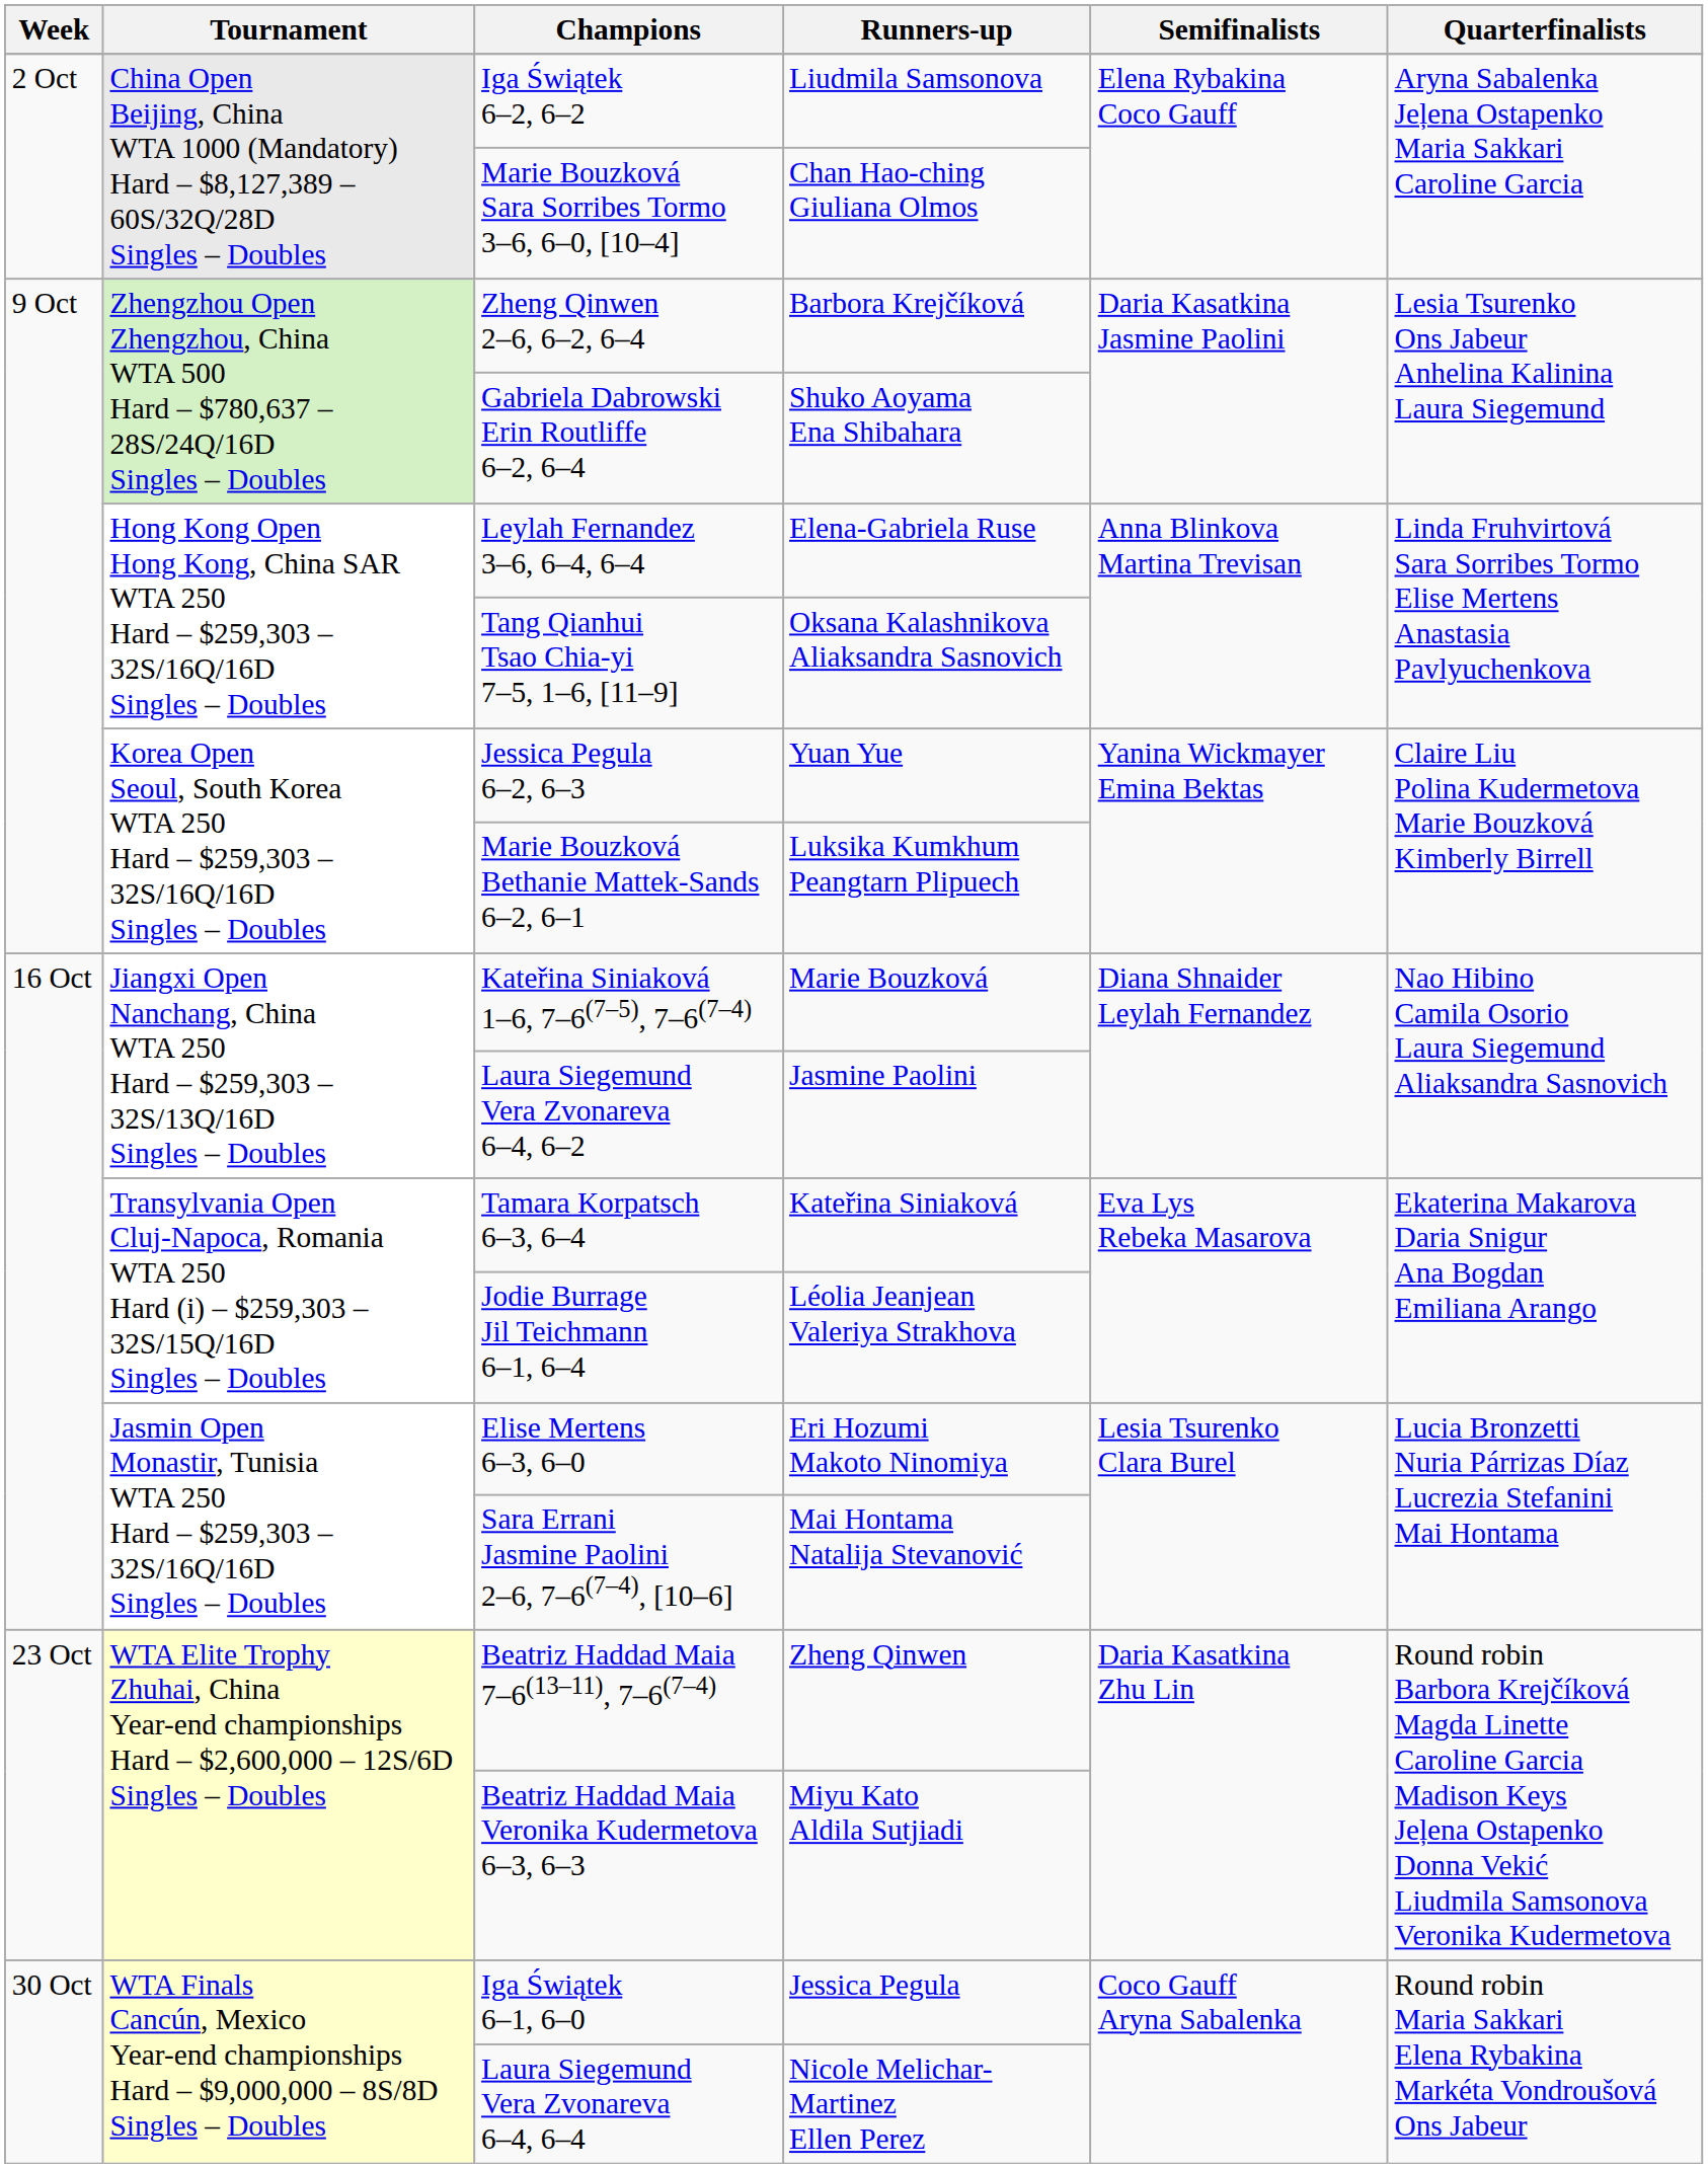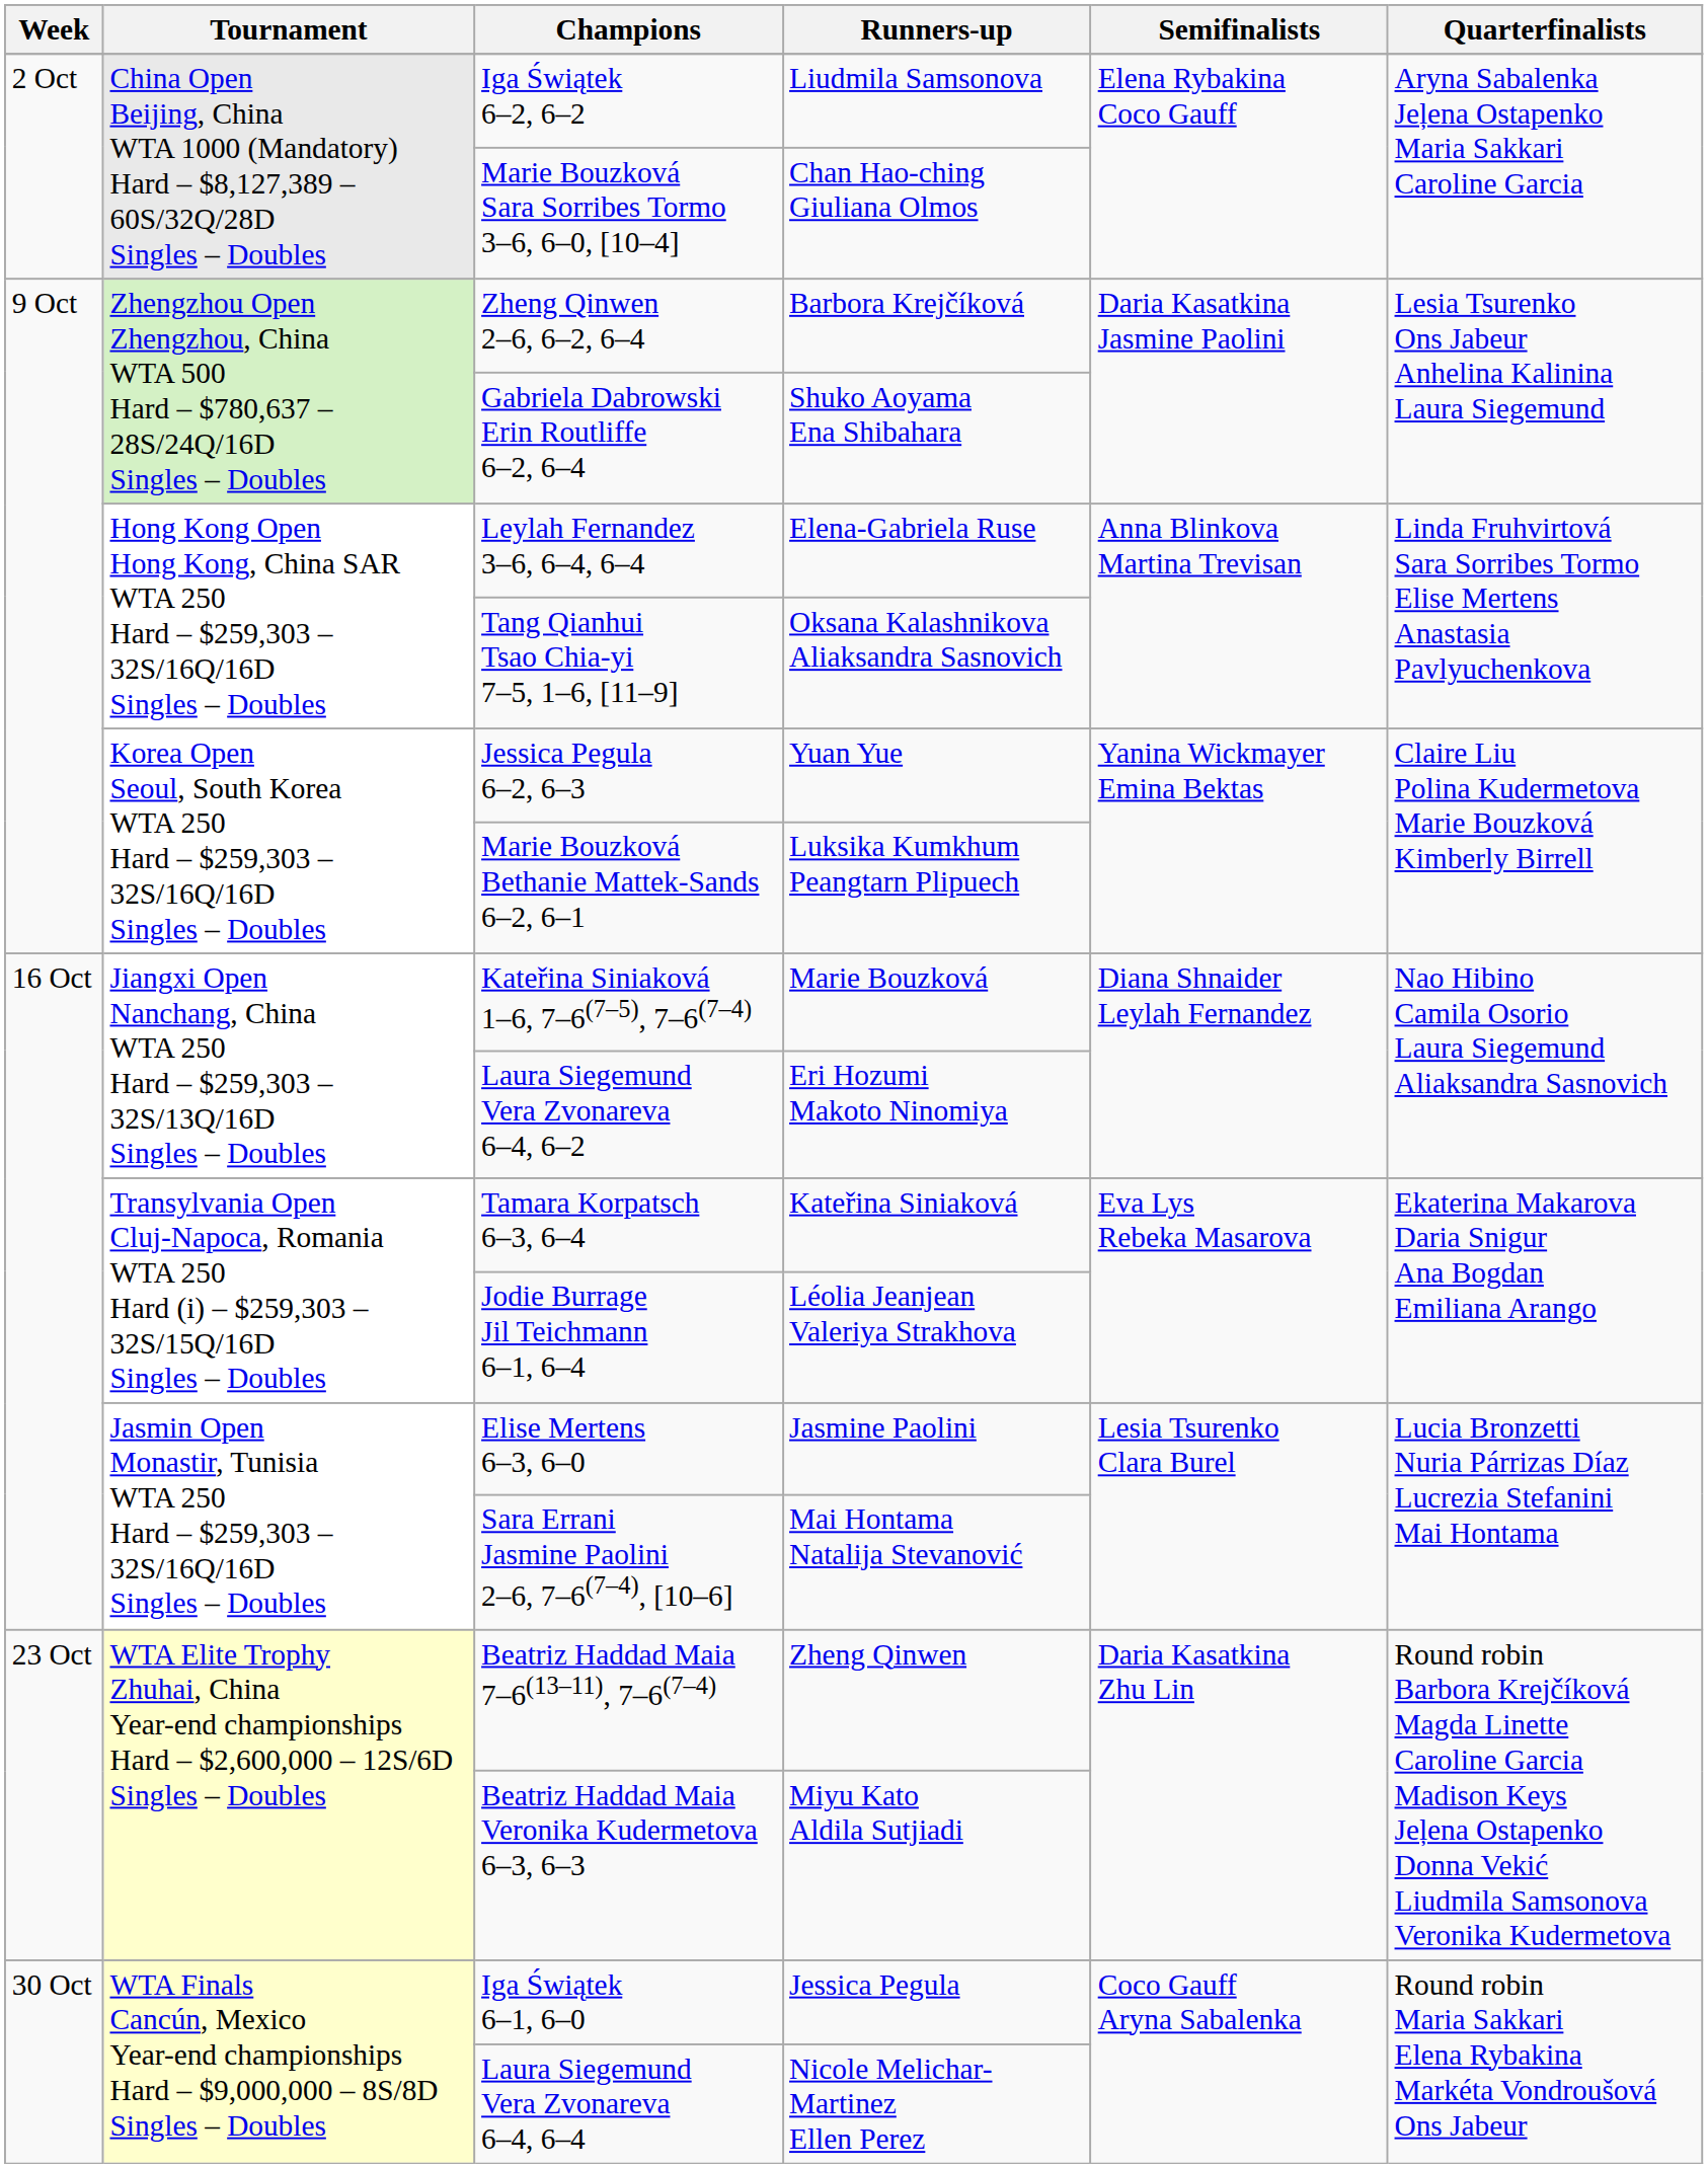 <table class=wikitable style=font-size:95%>
 <tr>
 <th style="width:48px;">Week</th>
 <th style="width:250px;">Tournament</th>
 <th style="width:200px;">Champions</th>
 <th style="width:200px;">Runners-up</th>
 <th style="width:190px;">Semifinalists</th>
 <th style="width:190px;">Quarterfinalists</th>
 </tr>
 <tr style="vertical-align:top">
 </tr>
 <tr style="vertical-align:top">
 <td rowspan="2">2 Oct</td>
 <td style="background:#e9e9e9;" rowspan=2><a href='#'>China Open</a><br><a href='#'>Beijing</a>, China<br>WTA 1000 (Mandatory)<br>Hard – $8,127,389 – 60S/32Q/28D<br> <a href='#'>Singles</a> – <a href='#'>Doubles</a></td>
 <td> <a href='#'>Iga Świątek</a> <br> 6–2, 6–2</td>
 <td> <a href='#'>Liudmila Samsonova</a></td>
 <td rowspan=2> <a href='#'>Elena Rybakina</a> <br> <a href='#'>Coco Gauff</a></td>
 <td rowspan=2> <a href='#'>Aryna Sabalenka</a><br> <a href='#'>Jeļena Ostapenko</a><br> <a href='#'>Maria Sakkari</a><br> <a href='#'>Caroline Garcia</a></td>
 </tr>
 <tr style="vertical-align:top">
 <td> <a href='#'>Marie Bouzková</a> <br>  <a href='#'>Sara Sorribes Tormo</a> <br> 3–6, 6–0, [10–4]</td>
 <td> <a href='#'>Chan Hao-ching</a> <br>  <a href='#'>Giuliana Olmos</a></td>
 </tr>
 <tr style="vertical-align:top">
 <td rowspan="6">9 Oct</td>
 <td style="background:#d4f1c5;" rowspan="2"><a href='#'>Zhengzhou Open</a><br><a href='#'>Zhengzhou</a>, China<br>WTA 500<br>Hard – $780,637 – 28S/24Q/16D<br><a href='#'>Singles</a> – <a href='#'>Doubles</a></td>
 <td> <a href='#'>Zheng Qinwen</a><br>2–6, 6–2, 6–4</td>
 <td> <a href='#'>Barbora Krejčíková</a></td>
 <td rowspan=2> <a href='#'>Daria Kasatkina</a><br> <a href='#'>Jasmine Paolini</a></td>
 <td rowspan=2> <a href='#'>Lesia Tsurenko</a><br> <a href='#'>Ons Jabeur</a> <br> <a href='#'>Anhelina Kalinina</a> <br> <a href='#'>Laura Siegemund</a></td>
 </tr>
 <tr style="vertical-align:top">
 <td> <a href='#'>Gabriela Dabrowski</a> <br> <a href='#'>Erin Routliffe</a> <br>6–2, 6–4</td>
 <td> <a href='#'>Shuko Aoyama</a> <br> <a href='#'>Ena Shibahara</a></td>
 </tr>
 <tr style="vertical-align:top">
 <td style="background:#fff;" rowspan="2"><a href='#'>Hong Kong Open</a><br><a href='#'>Hong Kong</a>, China SAR<br>WTA 250<br>Hard – $259,303 – 32S/16Q/16D<br><a href='#'>Singles</a> – <a href='#'>Doubles</a></td>
 <td> <a href='#'>Leylah Fernandez</a> <br> 3–6, 6–4, 6–4</td>
 <td> <a href='#'>Elena-Gabriela Ruse</a></td>
 <td rowspan=2> <a href='#'>Anna Blinkova</a><br> <a href='#'>Martina Trevisan</a></td>
 <td rowspan=2> <a href='#'>Linda Fruhvirtová</a><br> <a href='#'>Sara Sorribes Tormo</a><br> <a href='#'>Elise Mertens</a><br> <a href='#'>Anastasia Pavlyuchenkova</a></td>
 </tr>
 <tr style="vertical-align:top">
 <td> <a href='#'>Tang Qianhui</a> <br>  <a href='#'>Tsao Chia-yi</a> <br> 7–5, 1–6, [11–9]</td>
 <td> <a href='#'>Oksana Kalashnikova</a> <br>  <a href='#'>Aliaksandra Sasnovich</a></td>
 </tr>
 <tr style="vertical-align:top">
 <td style="background:#fff;" rowspan="2"><a href='#'>Korea Open</a><br><a href='#'>Seoul</a>, South Korea<br>WTA 250<br>Hard – $259,303 – 32S/16Q/16D<br><a href='#'>Singles</a> – <a href='#'>Doubles</a></td>
 <td> <a href='#'>Jessica Pegula</a> <br> 6–2, 6–3</td>
 <td> <a href='#'>Yuan Yue</a></td>
 <td rowspan=2> <a href='#'>Yanina Wickmayer</a><br>  <a href='#'>Emina Bektas</a></td>
 <td rowspan=2> <a href='#'>Claire Liu</a> <br> <a href='#'>Polina Kudermetova</a><br> <a href='#'>Marie Bouzková</a><br> <a href='#'>Kimberly Birrell</a></td>
 </tr>
 <tr style="vertical-align:top">
 <td> <a href='#'>Marie Bouzková</a> <br>  <a href='#'>Bethanie Mattek-Sands</a> <br> 6–2, 6–1</td>
 <td> <a href='#'>Luksika Kumkhum</a> <br>  <a href='#'>Peangtarn Plipuech</a></td>
 </tr>
 <tr style="vertical-align:top">
 <td rowspan="6">16 Oct</td>
 <td style="background:#fff;" rowspan="2"><a href='#'>Jiangxi Open</a><br><a href='#'>Nanchang</a>, China<br>WTA 250<br>Hard – $259,303 – 32S/13Q/16D<br><a href='#'>Singles</a> – <a href='#'>Doubles</a></td>
 <td> <a href='#'>Kateřina Siniaková</a> <br> 1–6, 7–6<sup>(7–5)</sup>, 7–6<sup>(7–4)</sup></td>
 <td> <a href='#'>Marie Bouzková</a></td>
 <td rowspan=2> <a href='#'>Diana Shnaider</a> <br> <a href='#'>Leylah Fernandez</a></td>
 <td rowspan=2> <a href='#'>Nao Hibino</a> <br> <a href='#'>Camila Osorio</a><br> <a href='#'>Laura Siegemund</a><br> <a href='#'>Aliaksandra Sasnovich</a></td>
 </tr>
 <tr style="vertical-align:top">
 <td> <a href='#'>Laura Siegemund</a> <br>  <a href='#'>Vera Zvonareva</a> <br> 6–4, 6–2</td>
-<td> <a href='#'>Jasmine Paolini</a></td>
+<td> <a href='#'>Eri Hozumi</a> <br>  <a href='#'>Makoto Ninomiya</a></td>
 </tr>
 <tr style="vertical-align:top">
 <td style="background:#fff;" rowspan="2"><a href='#'>Transylvania Open</a><br><a href='#'>Cluj-Napoca</a>, Romania<br>WTA 250<br>Hard (i) – $259,303 – 32S/15Q/16D<br><a href='#'>Singles</a> – <a href='#'>Doubles</a></td>
 <td> <a href='#'>Tamara Korpatsch</a> <br> 6–3, 6–4</td>
 <td> <a href='#'>Kateřina Siniaková</a></td>
 <td rowspan=2> <a href='#'>Eva Lys</a> <br> <a href='#'>Rebeka Masarova</a></td>
 <td rowspan=2> <a href='#'>Ekaterina Makarova</a> <br> <a href='#'>Daria Snigur</a> <br> <a href='#'>Ana Bogdan</a><br> <a href='#'>Emiliana Arango</a></td>
 </tr>
 <tr style="vertical-align:top">
 <td> <a href='#'>Jodie Burrage</a> <br>  <a href='#'>Jil Teichmann</a> <br> 6–1, 6–4</td>
 <td> <a href='#'>Léolia Jeanjean</a> <br>  <a href='#'>Valeriya Strakhova</a></td>
 </tr>
 <tr style="vertical-align:top">
 <td style="background:#fff;" rowspan="2"><a href='#'>Jasmin Open</a><br><a href='#'>Monastir</a>, Tunisia<br>WTA 250<br>Hard – $259,303 – 32S/16Q/16D<br><a href='#'>Singles</a> – <a href='#'>Doubles</a></td>
 <td> <a href='#'>Elise Mertens</a> <br> 6–3, 6–0</td>
-<td> <a href='#'>Eri Hozumi</a> <br>  <a href='#'>Makoto Ninomiya</a></td>
+<td> <a href='#'>Jasmine Paolini</a></td>
 <td rowspan=2> <a href='#'>Lesia Tsurenko</a> <br> <a href='#'>Clara Burel</a></td>
 <td rowspan=2> <a href='#'>Lucia Bronzetti</a><br>  <a href='#'>Nuria Párrizas Díaz</a> <br> <a href='#'>Lucrezia Stefanini</a> <br> <a href='#'>Mai Hontama</a></td>
 </tr>
 <tr style="vertical-align:top">
 <td> <a href='#'>Sara Errani</a> <br>  <a href='#'>Jasmine Paolini</a><br> 2–6, 7–6<sup>(7–4)</sup>, [10–6]</td>
 <td> <a href='#'>Mai Hontama</a> <br>  <a href='#'>Natalija Stevanović</a></td>
 </tr>
 <tr style="vertical-align:top">
 <td rowspan="2">23 Oct</td>
 <td style="background:#ffc;" rowspan=2><a href='#'>WTA Elite Trophy</a><br><a href='#'>Zhuhai</a>, China<br>Year-end championships<br>Hard – $2,600,000 – 12S/6D<br><a href='#'>Singles</a> – <a href='#'>Doubles</a></td>
 <td> <a href='#'>Beatriz Haddad Maia</a> <br> 7–6<sup>(13–11)</sup>, 7–6<sup>(7–4)</sup></td>
 <td> <a href='#'>Zheng Qinwen</a></td>
 <td rowspan=2> <a href='#'>Daria Kasatkina</a> <br>  <a href='#'>Zhu Lin</a></td>
 <td rowspan="2">Round robin <br>  <a href='#'>Barbora Krejčíková</a> <br>  <a href='#'>Magda Linette</a> <br>  <a href='#'>Caroline Garcia</a> <br>  <a href='#'>Madison Keys</a> <br>  <a href='#'>Jeļena Ostapenko</a> <br>  <a href='#'>Donna Vekić</a> <br>  <a href='#'>Liudmila Samsonova</a> <br>  <a href='#'>Veronika Kudermetova</a></td>
 </tr>
 <tr style="vertical-align:top">
 <td> <a href='#'>Beatriz Haddad Maia</a> <br>  <a href='#'>Veronika Kudermetova</a> <br> 6–3, 6–3</td>
 <td> <a href='#'>Miyu Kato</a> <br>  <a href='#'>Aldila Sutjiadi</a></td>
 </tr>
 <tr style="vertical-align:top">
 <td rowspan="2">30 Oct</td>
 <td style="background:#ffc;" rowspan=2><a href='#'>WTA Finals</a><br><a href='#'>Cancún</a>, Mexico<br>Year-end championships<br>Hard – $9,000,000 – 8S/8D<br><a href='#'>Singles</a> – <a href='#'>Doubles</a></td>
 <td> <a href='#'>Iga Świątek</a> <br> 6–1, 6–0</td>
 <td> <a href='#'>Jessica Pegula</a></td>
 <td rowspan=2> <a href='#'>Coco Gauff</a> <br>  <a href='#'>Aryna Sabalenka</a></td>
 <td rowspan="2">Round robin <br>  <a href='#'>Maria Sakkari</a> <br>  <a href='#'>Elena Rybakina</a> <br>  <a href='#'>Markéta Vondroušová</a> <br>  <a href='#'>Ons Jabeur</a></td>
 </tr>
 <tr style="vertical-align:top">
 <td> <a href='#'>Laura Siegemund</a> <br>  <a href='#'>Vera Zvonareva</a> <br> 6–4, 6–4</td>
 <td> <a href='#'>Nicole Melichar-Martinez</a> <br>  <a href='#'>Ellen Perez</a></td>
 </tr>
 </table>
